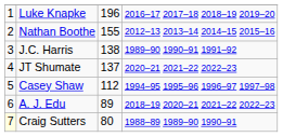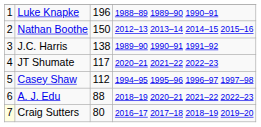 <table class="wikitable">
 <tr>
 </tr>
 <tr>
 <td>1</td>
 <td><a href='#'>Luke Knapke</a></td>
 <td>196</td>
-<td style="font-size:80%;"><a href='#'>2016–17</a> <a href='#'>2017–18</a> <a href='#'>2018–19</a> <a href='#'>2019–20</a></td>
+<td style="font-size:80%;"><a href='#'>1988–89</a> <a href='#'>1989–90</a> <a href='#'>1990–91</a></td>
 </tr>
 <tr>
 <td>2</td>
 <td><a href='#'>Nathan Boothe</a></td>
-<td>155</td>
+<td>150</td>
 <td style="font-size:80%;"><a href='#'>2012–13</a> <a href='#'>2013–14</a> <a href='#'>2014–15</a> <a href='#'>2015–16</a></td>
 </tr>
 <tr>
 <td>3</td>
 <td>J.C. Harris</td>
 <td>138</td>
 <td style="font-size:80%;"><a href='#'>1989–90</a> <a href='#'>1990–91</a> <a href='#'>1991–92</a></td>
 </tr>
 <tr>
 <td>4</td>
 <td>JT Shumate</td>
-<td>137</td>
+<td>117</td>
 <td style="font-size:80%;"><a href='#'>2020–21</a> <a href='#'>2021–22</a> <a href='#'>2022–23</a></td>
 </tr>
 <tr>
 <td>5</td>
 <td><a href='#'>Casey Shaw</a></td>
 <td>112</td>
 <td style="font-size:80%;"><a href='#'>1994–95</a> <a href='#'>1995–96</a> <a href='#'>1996–97</a> <a href='#'>1997–98</a></td>
 </tr>
 <tr>
 <td>6</td>
 <td><a href='#'>A. J. Edu</a></td>
-<td>89</td>
+<td>88</td>
 <td style="font-size:80%;"><a href='#'>2018–19</a> <a href='#'>2020–21</a> <a href='#'>2021–22</a> <a href='#'>2022–23</a></td>
 </tr>
 <tr>
 <td style="background: lightyellow;">7</td>
 <td>Craig Sutters</td>
 <td>80</td>
-<td style="font-size:80%;"><a href='#'>1988–89</a> <a href='#'>1989–90</a> <a href='#'>1990–91</a></td>
+<td style="font-size:80%;"><a href='#'>2016–17</a> <a href='#'>2017–18</a> <a href='#'>2018–19</a> <a href='#'>2019–20</a></td>
 </tr>
 </table>
